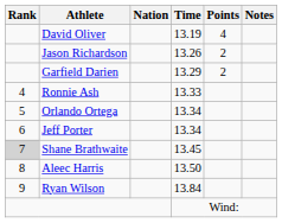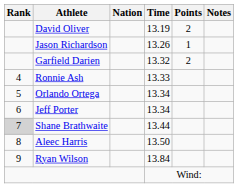 <table class="wikitable mw-datatable sortable" style="text-align:center;">
 <tr>
 <th>Rank</th>
 <th>Athlete</th>
 <th>Nation</th>
 <th>Time</th>
 <th>Points</th>
 <th>Notes</th>
 </tr>
 <tr>
 <td></td>
 <td align=left><a href='#'>David Oliver</a></td>
 <td align=left></td>
 <td>13.19</td>
-<td>4</td>
+<td>2</td>
 <td></td>
 </tr>
 <tr>
 <td></td>
 <td align=left><a href='#'>Jason Richardson</a></td>
 <td align=left></td>
 <td>13.26</td>
-<td>2</td>
+<td>1</td>
 <td></td>
 </tr>
 <tr>
 <td></td>
 <td align=left><a href='#'>Garfield Darien</a></td>
 <td align=left></td>
-<td>13.29</td>
+<td>13.32</td>
 <td>2</td>
 <td></td>
 </tr>
 <tr>
 <td>4</td>
 <td align=left><a href='#'>Ronnie Ash</a></td>
 <td align=left></td>
 <td>13.33</td>
 <td></td>
 <td></td>
 </tr>
 <tr>
 <td>5</td>
 <td align=left><a href='#'>Orlando Ortega</a></td>
 <td align=left></td>
 <td>13.34</td>
 <td></td>
 <td></td>
 </tr>
 <tr>
 <td>6</td>
 <td align=left><a href='#'>Jeff Porter</a></td>
 <td align=left></td>
 <td>13.34</td>
 <td></td>
 <td></td>
 </tr>
 <tr>
 <td style="background: lightgrey;">7</td>
 <td align=left><a href='#'>Shane Brathwaite</a></td>
 <td align=left></td>
-<td>13.45</td>
+<td>13.44</td>
 <td></td>
 <td></td>
 </tr>
 <tr>
 <td>8</td>
 <td align=left><a href='#'>Aleec Harris</a></td>
 <td align=left></td>
 <td>13.50</td>
 <td></td>
 <td></td>
 </tr>
 <tr>
 <td>9</td>
 <td align=left><a href='#'>Ryan Wilson</a></td>
 <td align=left></td>
 <td>13.84</td>
 <td></td>
 <td></td>
 </tr>
 <tr class="sortbottom">
 <td colspan=3></td>
 <td colspan=3>Wind: </td>
 </tr>
 </table>
